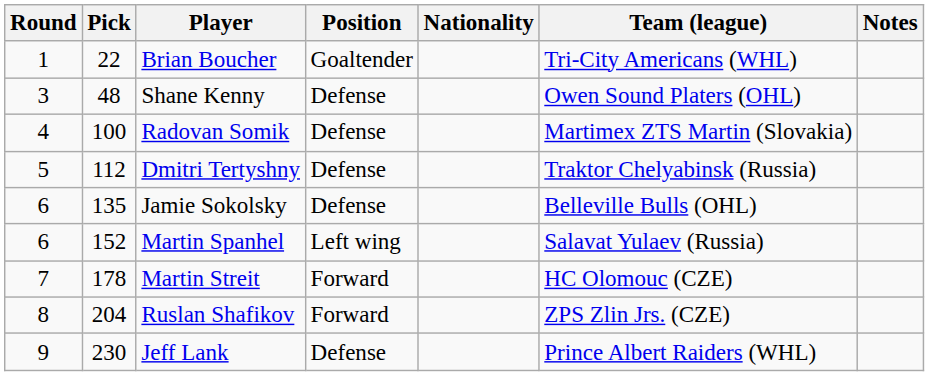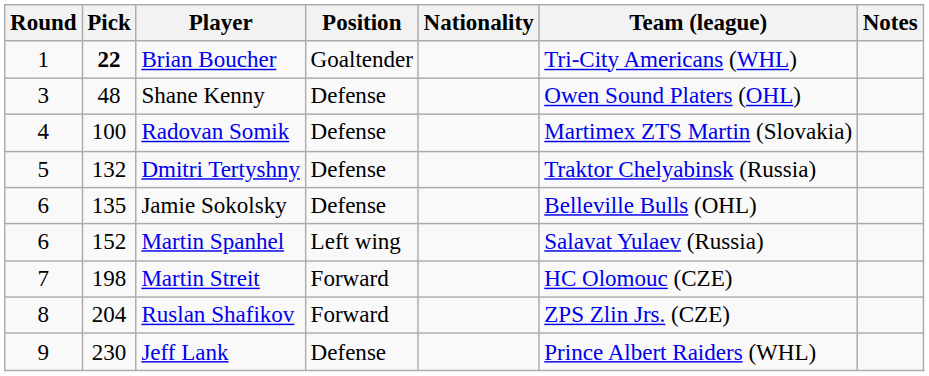 <table class="wikitable">
 <tr>
 <th>Round</th>
 <th>Pick</th>
 <th>Player</th>
 <th>Position</th>
 <th>Nationality</th>
 <th>Team (league)</th>
 <th>Notes</th>
 </tr>
 <tr>
 <td style="text-align:center">1</td>
-<td style="text-align:center">22</td>
+<td style="text-align:center"><strong>22</strong></td>
 <td><a href='#'>Brian Boucher</a></td>
 <td>Goaltender</td>
 <td></td>
 <td><a href='#'>Tri-City Americans</a> (<a href='#'>WHL</a>)</td>
 <td></td>
 </tr>
 <tr>
 <td style="text-align:center">3</td>
 <td style="text-align:center">48</td>
 <td>Shane Kenny</td>
 <td>Defense</td>
 <td></td>
 <td><a href='#'>Owen Sound Platers</a> (<a href='#'>OHL</a>)</td>
 <td></td>
 </tr>
 <tr>
 <td style="text-align:center">4</td>
 <td style="text-align:center">100</td>
 <td><a href='#'>Radovan Somik</a></td>
 <td>Defense</td>
 <td></td>
 <td><a href='#'>Martimex ZTS Martin</a> (Slovakia)</td>
 <td></td>
 </tr>
 <tr>
 <td style="text-align:center">5</td>
-<td style="text-align:center">112</td>
+<td style="text-align:center">132</td>
 <td><a href='#'>Dmitri Tertyshny</a></td>
 <td>Defense</td>
 <td></td>
 <td><a href='#'>Traktor Chelyabinsk</a> (Russia)</td>
 <td></td>
 </tr>
 <tr>
 <td style="text-align:center">6</td>
 <td style="text-align:center">135</td>
 <td>Jamie Sokolsky</td>
 <td>Defense</td>
 <td></td>
 <td><a href='#'>Belleville Bulls</a> (OHL)</td>
 <td></td>
 </tr>
 <tr>
 <td style="text-align:center">6</td>
 <td style="text-align:center">152</td>
 <td><a href='#'>Martin Spanhel</a></td>
 <td>Left wing</td>
 <td></td>
 <td><a href='#'>Salavat Yulaev</a> (Russia)</td>
 <td></td>
 </tr>
 <tr>
 <td style="text-align:center">7</td>
-<td style="text-align:center">178</td>
+<td style="text-align:center">198</td>
 <td><a href='#'>Martin Streit</a></td>
 <td>Forward</td>
 <td></td>
 <td><a href='#'>HC Olomouc</a> (CZE)</td>
 <td></td>
 </tr>
 <tr>
 <td style="text-align:center">8</td>
 <td style="text-align:center">204</td>
 <td><a href='#'>Ruslan Shafikov</a></td>
 <td>Forward</td>
 <td></td>
 <td><a href='#'>ZPS Zlin Jrs.</a> (CZE)</td>
 <td></td>
 </tr>
 <tr>
 <td style="text-align:center">9</td>
 <td style="text-align:center">230</td>
 <td><a href='#'>Jeff Lank</a></td>
 <td>Defense</td>
 <td></td>
 <td><a href='#'>Prince Albert Raiders</a> (WHL)</td>
 <td></td>
 </tr>
 </table>
